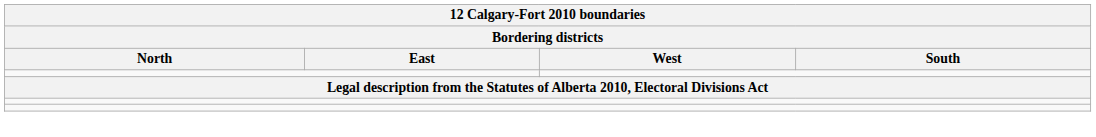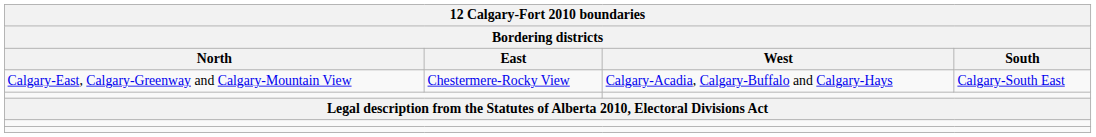 <table class="wikitable collapsible collapsed" style="width:100%;">
 <tr>
 <th colspan=4>12 Calgary-Fort 2010 boundaries</th>
 </tr>
 <tr>
 <th colspan=4>Bordering districts</th>
 </tr>
 <tr>
 <th>North</th>
 <th>East</th>
 <th>West</th>
 <th>South</th>
+</tr>
+<tr>
+<td><a href='#'>Calgary-East</a>, <a href='#'>Calgary-Greenway</a> and <a href='#'>Calgary-Mountain View</a></td>
+<td><a href='#'>Chestermere-Rocky View</a></td>
+<td><a href='#'>Calgary-Acadia</a>, <a href='#'>Calgary-Buffalo</a> and <a href='#'>Calgary-Hays</a></td>
+<td><a href='#'>Calgary-South East</a></td>
 </tr>
 <tr>
 <td colspan=2 align=center></td>
 <td colspan=2 align=center></td>
 </tr>
 <tr>
 <th colspan=4>Legal description from the Statutes of Alberta 2010, Electoral Divisions Act</th>
 </tr>
 <tr>
 <td colspan=4></td>
 </tr>
 <tr>
 <td colspan=4></td>
 </tr>
 </table>
